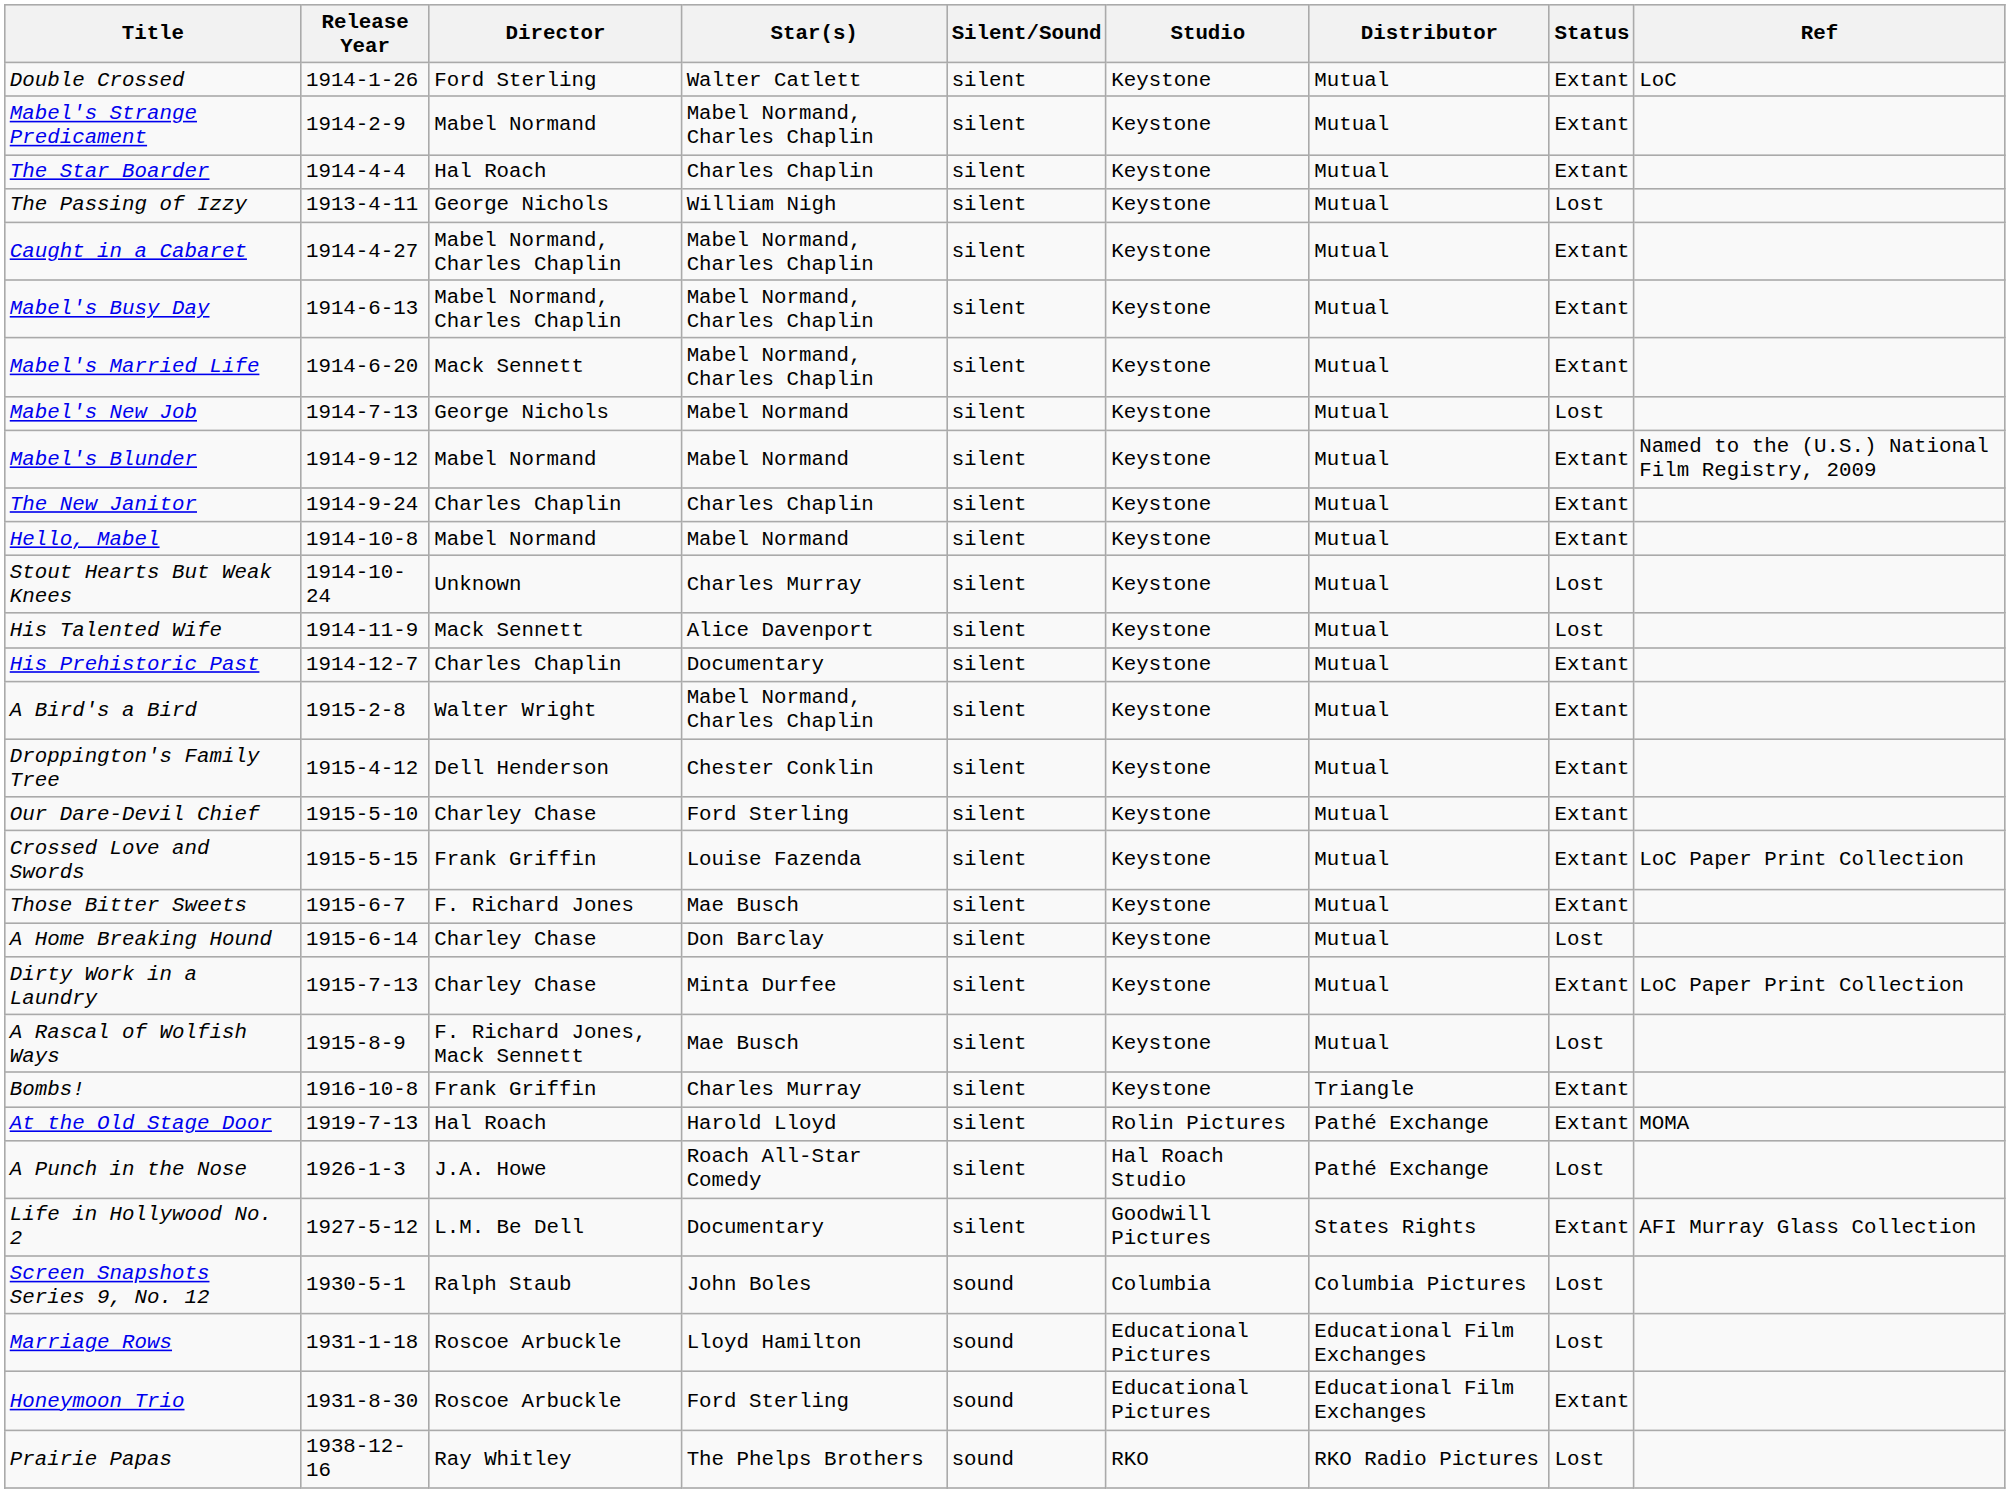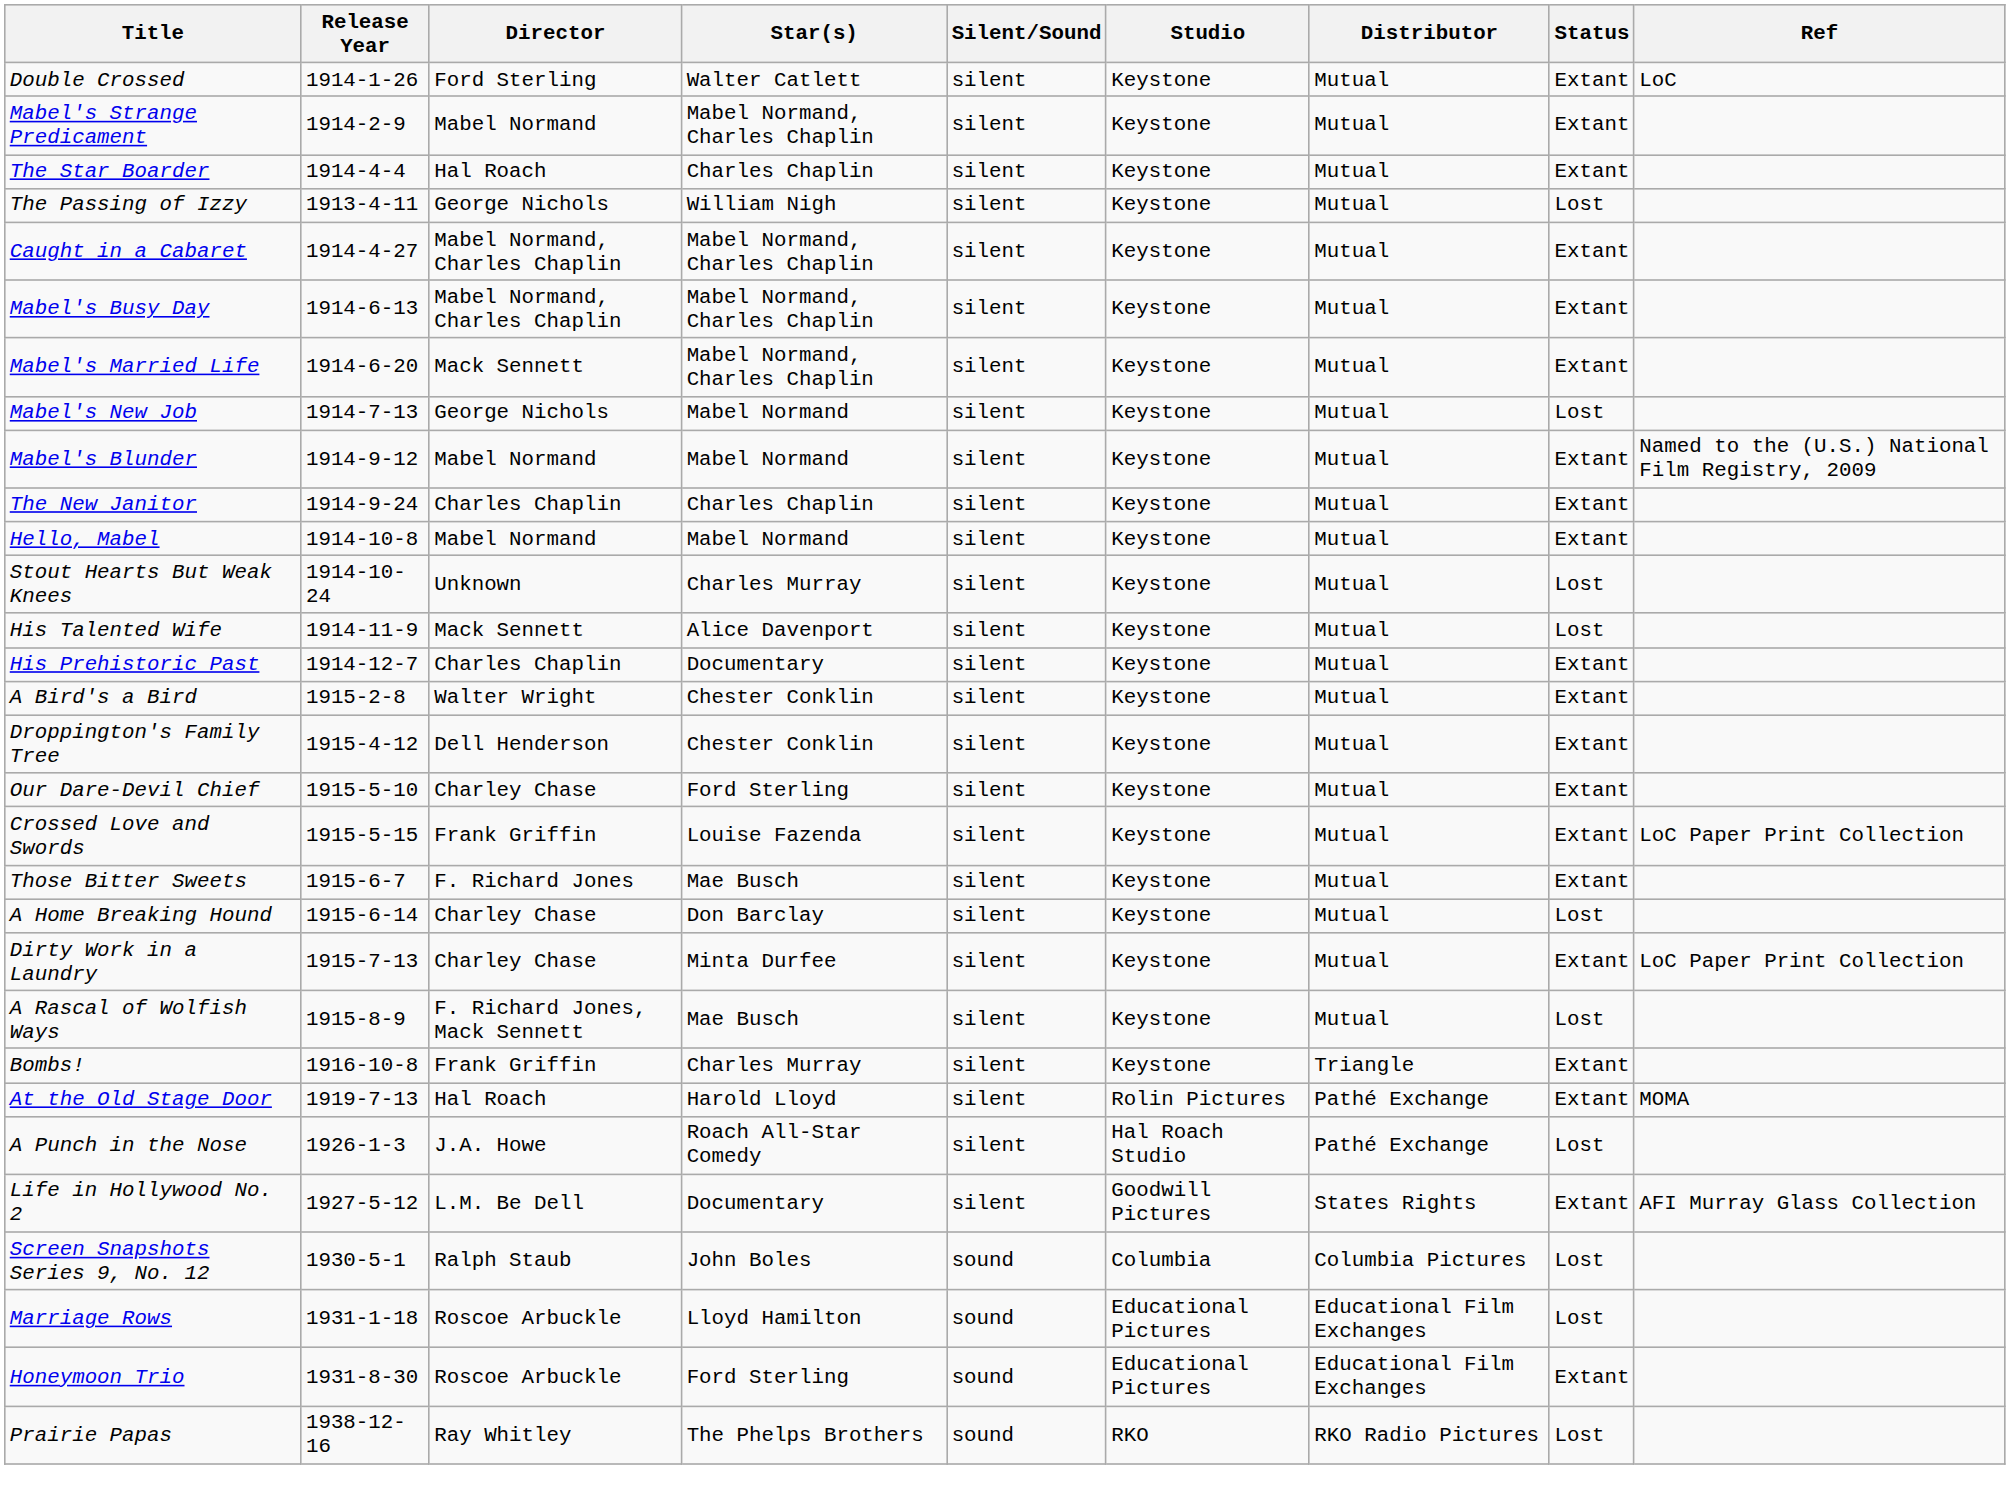 <table class="wikitable">
 <tr>
 <th>Title</th>
 <th>Release Year</th>
 <th>Director</th>
 <th>Star(s)</th>
 <th>Silent/Sound</th>
 <th>Studio</th>
 <th>Distributor</th>
 <th>Status</th>
 <th>Ref</th>
 </tr>
 <tr>
 <td><em>Double Crossed</em></td>
 <td>1914-1-26</td>
 <td>Ford Sterling</td>
 <td>Walter Catlett</td>
 <td>silent</td>
 <td>Keystone</td>
 <td>Mutual</td>
 <td>Extant</td>
 <td>LoC</td>
 </tr>
 <tr>
 <td><em><a href='#'>Mabel's Strange Predicament</a></em></td>
 <td>1914-2-9</td>
 <td>Mabel Normand</td>
 <td>Mabel Normand, Charles Chaplin</td>
 <td>silent</td>
 <td>Keystone</td>
 <td>Mutual</td>
 <td>Extant</td>
 <td></td>
 </tr>
 <tr>
 <td><em><a href='#'>The Star Boarder</a></em></td>
 <td>1914-4-4</td>
 <td>Hal Roach</td>
 <td>Charles Chaplin</td>
 <td>silent</td>
 <td>Keystone</td>
 <td>Mutual</td>
 <td>Extant</td>
 <td></td>
 </tr>
 <tr>
 <td><em>The Passing of Izzy</em></td>
 <td>1913-4-11</td>
 <td>George Nichols</td>
 <td>William Nigh</td>
 <td>silent</td>
 <td>Keystone</td>
 <td>Mutual</td>
 <td>Lost</td>
 <td></td>
 </tr>
 <tr>
 <td><em><a href='#'>Caught in a Cabaret</a></em></td>
 <td>1914-4-27</td>
 <td>Mabel Normand, Charles Chaplin</td>
 <td>Mabel Normand, Charles Chaplin</td>
 <td>silent</td>
 <td>Keystone</td>
 <td>Mutual</td>
 <td>Extant</td>
 <td></td>
 </tr>
 <tr>
 <td><em><a href='#'>Mabel's Busy Day</a></em></td>
 <td>1914-6-13</td>
 <td>Mabel Normand, Charles Chaplin</td>
 <td>Mabel Normand, Charles Chaplin</td>
 <td>silent</td>
 <td>Keystone</td>
 <td>Mutual</td>
 <td>Extant</td>
 <td></td>
 </tr>
 <tr>
 <td><em><a href='#'>Mabel's Married Life</a></em></td>
 <td>1914-6-20</td>
 <td>Mack Sennett</td>
 <td>Mabel Normand, Charles Chaplin</td>
 <td>silent</td>
 <td>Keystone</td>
 <td>Mutual</td>
 <td>Extant</td>
 <td></td>
 </tr>
 <tr>
 <td><em><a href='#'>Mabel's New Job</a></em></td>
 <td>1914-7-13</td>
 <td>George Nichols</td>
 <td>Mabel Normand</td>
 <td>silent</td>
 <td>Keystone</td>
 <td>Mutual</td>
 <td>Lost</td>
 <td></td>
 </tr>
 <tr>
 <td><em><a href='#'>Mabel's Blunder</a></em></td>
 <td>1914-9-12</td>
 <td>Mabel Normand</td>
 <td>Mabel Normand</td>
 <td>silent</td>
 <td>Keystone</td>
 <td>Mutual</td>
 <td>Extant</td>
 <td>Named to the (U.S.) National Film Registry, 2009</td>
 </tr>
 <tr>
 <td><em><a href='#'>The New Janitor</a></em></td>
 <td>1914-9-24</td>
 <td>Charles Chaplin</td>
 <td>Charles Chaplin</td>
 <td>silent</td>
 <td>Keystone</td>
 <td>Mutual</td>
 <td>Extant</td>
 <td></td>
 </tr>
 <tr>
 <td><em><a href='#'>Hello, Mabel</a></em></td>
 <td>1914-10-8</td>
 <td>Mabel Normand</td>
 <td>Mabel Normand</td>
 <td>silent</td>
 <td>Keystone</td>
 <td>Mutual</td>
 <td>Extant</td>
 <td></td>
 </tr>
 <tr>
 <td><em>Stout Hearts But Weak Knees</em></td>
 <td>1914-10-24</td>
 <td>Unknown</td>
 <td>Charles Murray</td>
 <td>silent</td>
 <td>Keystone</td>
 <td>Mutual</td>
 <td>Lost</td>
 <td></td>
 </tr>
 <tr>
 <td><em>His Talented Wife</em></td>
 <td>1914-11-9</td>
 <td>Mack Sennett</td>
 <td>Alice Davenport</td>
 <td>silent</td>
 <td>Keystone</td>
 <td>Mutual</td>
 <td>Lost</td>
 <td></td>
 </tr>
 <tr>
 <td><em><a href='#'>His Prehistoric Past</a></em></td>
 <td>1914-12-7</td>
 <td>Charles Chaplin</td>
 <td>Documentary</td>
 <td>silent</td>
 <td>Keystone</td>
 <td>Mutual</td>
 <td>Extant</td>
 <td></td>
 </tr>
 <tr>
 <td><em>A Bird's a Bird</em></td>
 <td>1915-2-8</td>
 <td>Walter Wright</td>
-<td>Mabel Normand, Charles Chaplin</td>
+<td>Chester Conklin</td>
 <td>silent</td>
 <td>Keystone</td>
 <td>Mutual</td>
 <td>Extant</td>
 <td></td>
 </tr>
 <tr>
 <td><em>Droppington's Family Tree</em></td>
 <td>1915-4-12</td>
 <td>Dell Henderson</td>
 <td>Chester Conklin</td>
 <td>silent</td>
 <td>Keystone</td>
 <td>Mutual</td>
 <td>Extant</td>
 <td></td>
 </tr>
 <tr>
 <td><em>Our Dare-Devil Chief</em></td>
 <td>1915-5-10</td>
 <td>Charley Chase</td>
 <td>Ford Sterling</td>
 <td>silent</td>
 <td>Keystone</td>
 <td>Mutual</td>
 <td>Extant</td>
 <td></td>
 </tr>
 <tr>
 <td><em>Crossed Love and Swords</em></td>
 <td>1915-5-15</td>
 <td>Frank Griffin</td>
 <td>Louise Fazenda</td>
 <td>silent</td>
 <td>Keystone</td>
 <td>Mutual</td>
 <td>Extant</td>
 <td>LoC Paper Print Collection</td>
 </tr>
 <tr>
 <td><em>Those Bitter Sweets</em></td>
 <td>1915-6-7</td>
 <td>F. Richard Jones</td>
 <td>Mae Busch</td>
 <td>silent</td>
 <td>Keystone</td>
 <td>Mutual</td>
 <td>Extant</td>
 <td></td>
 </tr>
 <tr>
 <td><em>A Home Breaking Hound</em></td>
 <td>1915-6-14</td>
 <td>Charley Chase</td>
 <td>Don Barclay</td>
 <td>silent</td>
 <td>Keystone</td>
 <td>Mutual</td>
 <td>Lost</td>
 <td></td>
 </tr>
 <tr>
 <td><em>Dirty Work in a Laundry</em></td>
 <td>1915-7-13</td>
 <td>Charley Chase</td>
 <td>Minta Durfee</td>
 <td>silent</td>
 <td>Keystone</td>
 <td>Mutual</td>
 <td>Extant</td>
 <td>LoC Paper Print Collection</td>
 </tr>
 <tr>
 <td><em>A Rascal of Wolfish Ways</em></td>
 <td>1915-8-9</td>
 <td>F. Richard Jones, Mack Sennett</td>
 <td>Mae Busch</td>
 <td>silent</td>
 <td>Keystone</td>
 <td>Mutual</td>
 <td>Lost</td>
 <td></td>
 </tr>
 <tr>
 <td><em>Bombs!</em></td>
 <td>1916-10-8</td>
 <td>Frank Griffin</td>
 <td>Charles Murray</td>
 <td>silent</td>
 <td>Keystone</td>
 <td>Triangle</td>
 <td>Extant</td>
 <td></td>
 </tr>
 <tr>
 <td><em><a href='#'>At the Old Stage Door</a></em></td>
 <td>1919-7-13</td>
 <td>Hal Roach</td>
 <td>Harold Lloyd</td>
 <td>silent</td>
 <td>Rolin Pictures</td>
 <td>Pathé Exchange</td>
 <td>Extant</td>
 <td>MOMA</td>
 </tr>
 <tr>
 <td><em>A Punch in the Nose</em></td>
 <td>1926-1-3</td>
 <td>J.A. Howe</td>
 <td>Roach All-Star Comedy</td>
 <td>silent</td>
 <td>Hal Roach Studio</td>
 <td>Pathé Exchange</td>
 <td>Lost</td>
 <td></td>
 </tr>
 <tr>
 <td><em>Life in Hollywood No. 2</em></td>
 <td>1927-5-12</td>
 <td>L.M. Be Dell</td>
 <td>Documentary</td>
 <td>silent</td>
 <td>Goodwill Pictures</td>
 <td>States Rights</td>
 <td>Extant</td>
 <td>AFI Murray Glass Collection</td>
 </tr>
 <tr>
 <td><em><a href='#'>Screen Snapshots</a> Series 9, No. 12</em></td>
 <td>1930-5-1</td>
 <td>Ralph Staub</td>
 <td>John Boles</td>
 <td>sound</td>
 <td>Columbia</td>
 <td>Columbia Pictures</td>
 <td>Lost</td>
 <td></td>
 </tr>
 <tr>
 <td><em><a href='#'>Marriage Rows</a></em></td>
 <td>1931-1-18</td>
 <td>Roscoe Arbuckle</td>
 <td>Lloyd Hamilton</td>
 <td>sound</td>
 <td>Educational Pictures</td>
 <td>Educational Film Exchanges</td>
 <td>Lost</td>
 <td></td>
 </tr>
 <tr>
 <td><em><a href='#'>Honeymoon Trio</a></em></td>
 <td>1931-8-30</td>
 <td>Roscoe Arbuckle</td>
 <td>Ford Sterling</td>
 <td>sound</td>
 <td>Educational Pictures</td>
 <td>Educational Film Exchanges</td>
 <td>Extant</td>
 <td></td>
 </tr>
 <tr>
 <td><em>Prairie Papas</em></td>
 <td>1938-12-16</td>
 <td>Ray Whitley</td>
 <td>The Phelps Brothers</td>
 <td>sound</td>
 <td>RKO</td>
 <td>RKO Radio Pictures</td>
 <td>Lost</td>
 <td></td>
 </tr>
 </table>
